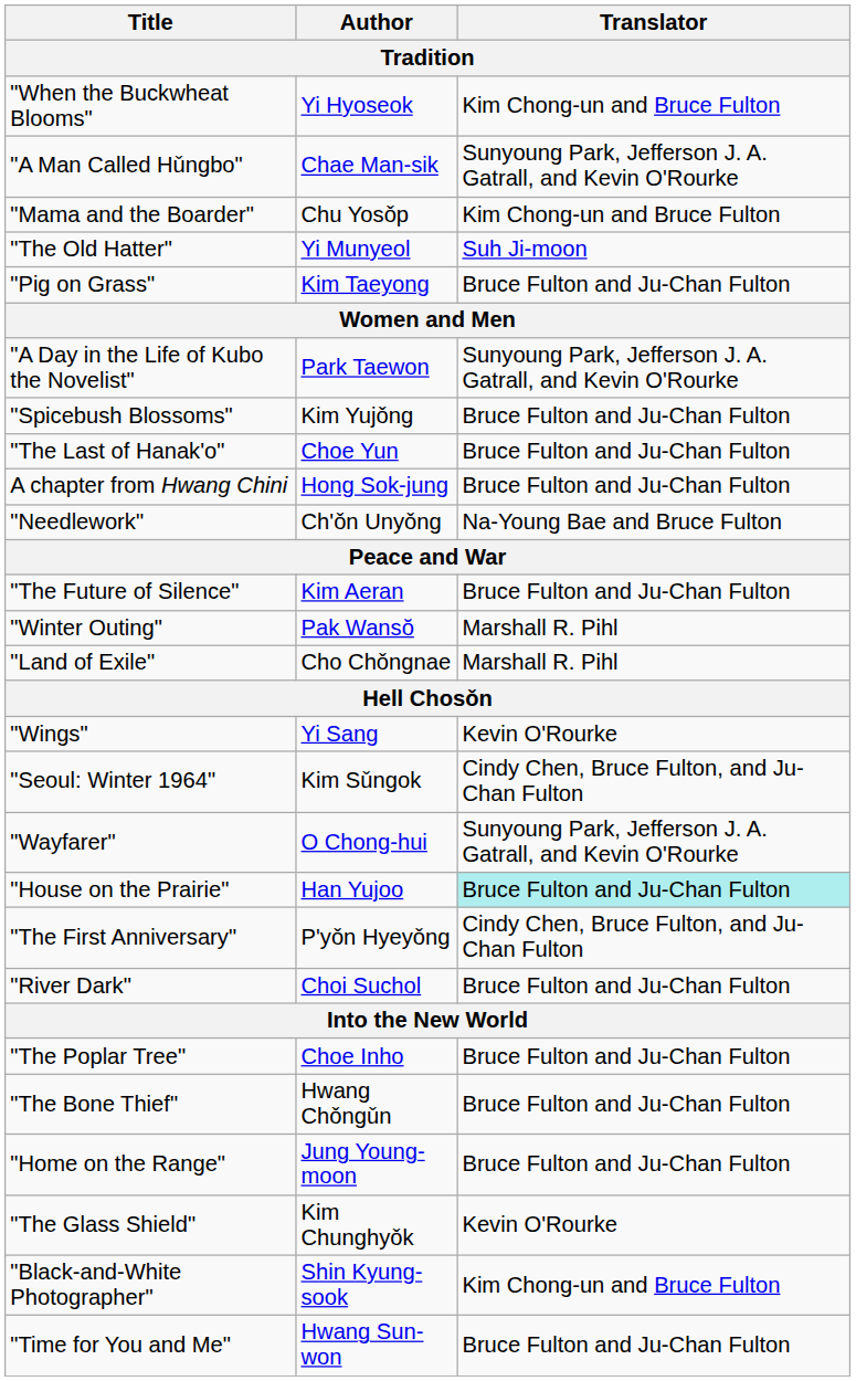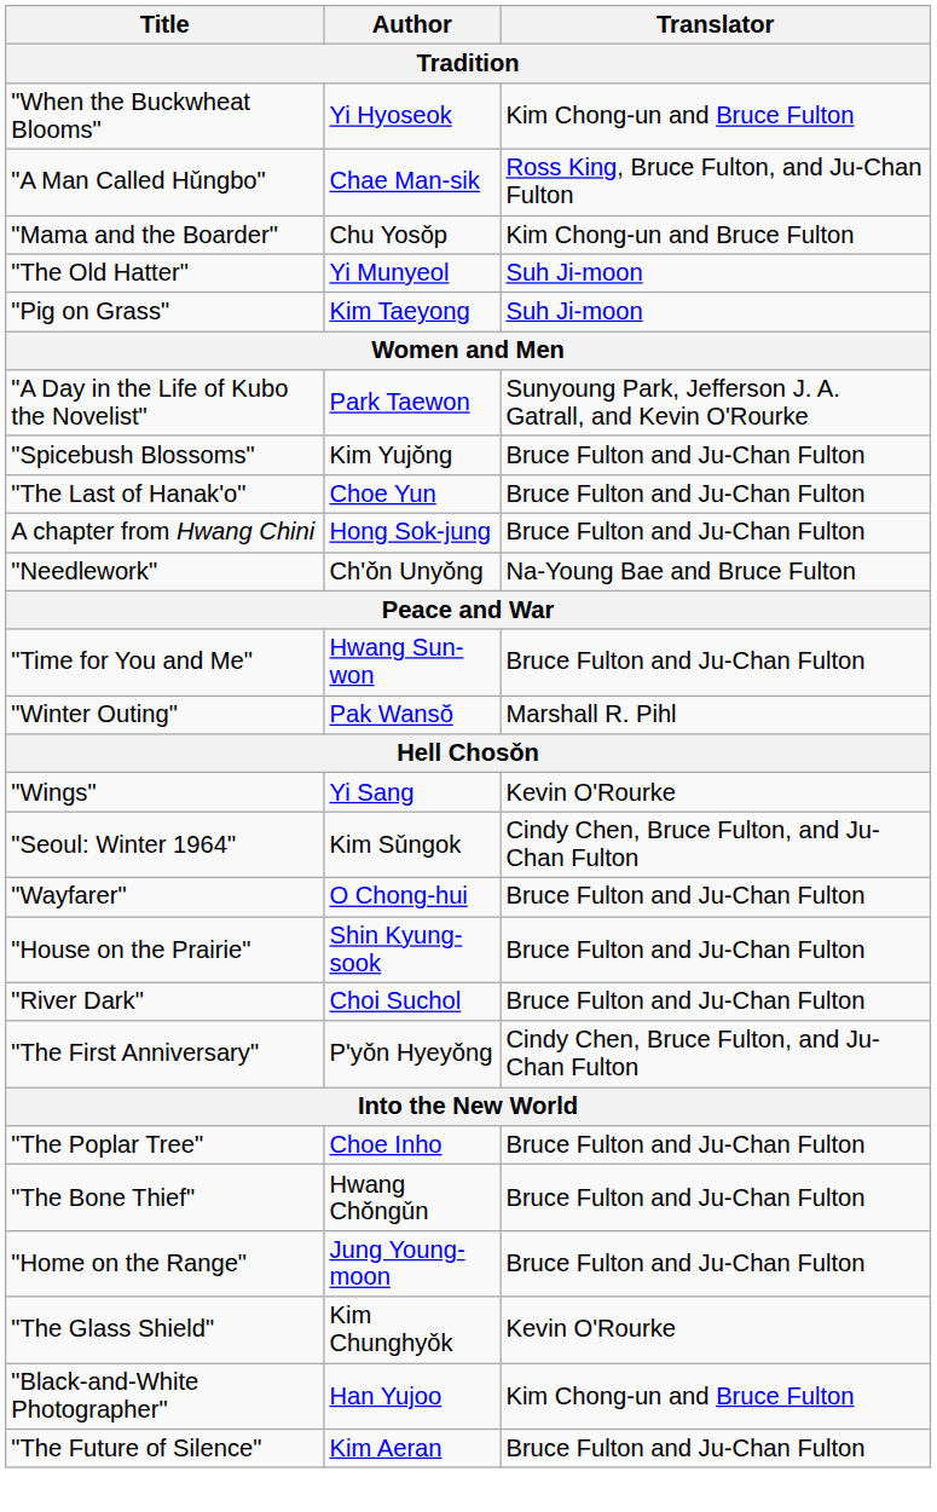 <table class="wikitable">
 <tr>
 <th>Title</th>
 <th>Author</th>
 <th>Translator</th>
 </tr>
 <tr>
 <th colspan="3">Tradition</th>
 </tr>
 <tr>
 <td>"When the Buckwheat Blooms"</td>
 <td><a href='#'>Yi Hyoseok</a></td>
 <td>Kim Chong-un and <a href='#'>Bruce Fulton</a></td>
 </tr>
 <tr>
 <td>"A Man Called Hǔngbo"</td>
 <td><a href='#'>Chae Man-sik</a></td>
-<td>Sunyoung Park, Jefferson J. A. Gatrall, and Kevin O'Rourke</td>
+<td><a href='#'>Ross King</a>, Bruce Fulton, and Ju-Chan Fulton</td>
 </tr>
 <tr>
 <td>"Mama and the Boarder"</td>
 <td>Chu Yosǒp</td>
 <td>Kim Chong-un and Bruce Fulton</td>
 </tr>
 <tr>
 <td>"The Old Hatter"</td>
 <td><a href='#'>Yi Munyeol</a></td>
 <td><a href='#'>Suh Ji-moon</a></td>
 </tr>
 <tr>
 <td>"Pig on Grass"</td>
 <td><a href='#'>Kim Taeyong</a></td>
-<td>Bruce Fulton and Ju-Chan Fulton</td>
+<td><a href='#'>Suh Ji-moon</a></td>
 </tr>
 <tr>
 <th colspan="3">Women and Men</th>
 </tr>
 <tr>
 <td>"A Day in the Life of Kubo the Novelist"</td>
 <td><a href='#'>Park Taewon</a></td>
 <td>Sunyoung Park, Jefferson J. A. Gatrall, and Kevin O'Rourke</td>
 </tr>
 <tr>
 <td>"Spicebush Blossoms"</td>
 <td>Kim Yujǒng</td>
 <td>Bruce Fulton and Ju-Chan Fulton</td>
 </tr>
 <tr>
 <td>"The Last of Hanak'o"</td>
 <td><a href='#'>Choe Yun</a></td>
 <td>Bruce Fulton and Ju-Chan Fulton</td>
 </tr>
 <tr>
 <td>A chapter from <em>Hwang Chini</em></td>
 <td><a href='#'>Hong Sok-jung</a></td>
 <td>Bruce Fulton and Ju-Chan Fulton</td>
 </tr>
 <tr>
 <td>"Needlework"</td>
 <td>Ch'ǒn Unyǒng</td>
 <td>Na-Young Bae and Bruce Fulton</td>
 </tr>
 <tr>
 <th colspan="3">Peace and War</th>
 </tr>
 <tr>
-<td>"The Future of Silence"</td>
-<td><a href='#'>Kim Aeran</a></td>
+<td>"Time for You and Me"</td>
+<td><a href='#'>Hwang Sun-won</a></td>
 <td>Bruce Fulton and Ju-Chan Fulton</td>
 </tr>
 <tr>
 <td>"Winter Outing"</td>
 <td><a href='#'>Pak Wansŏ</a></td>
-<td>Marshall R. Pihl</td>
-</tr>
-<tr>
-<td>"Land of Exile"</td>
-<td>Cho Chǒngnae</td>
 <td>Marshall R. Pihl</td>
 </tr>
 <tr>
 <th colspan="3"><strong>Hell Chosǒn</strong></th>
 </tr>
 <tr>
 <td>"Wings"</td>
 <td><a href='#'>Yi Sang</a></td>
 <td>Kevin O'Rourke</td>
 </tr>
 <tr>
 <td>"Seoul: Winter 1964"</td>
 <td>Kim Sǔngok</td>
 <td>Cindy Chen, Bruce Fulton, and Ju-Chan Fulton</td>
 </tr>
 <tr>
 <td>"Wayfarer"</td>
 <td><a href='#'>O Chong-hui</a></td>
-<td>Sunyoung Park, Jefferson J. A. Gatrall, and Kevin O'Rourke</td>
+<td>Bruce Fulton and Ju-Chan Fulton</td>
 </tr>
 <tr>
 <td>"House on the Prairie"</td>
-<td><a href='#'>Han Yujoo</a></td>
-<td style="background: paleturquoise;">Bruce Fulton and Ju-Chan Fulton</td>
+<td><a href='#'>Shin Kyung-sook</a></td>
+<td>Bruce Fulton and Ju-Chan Fulton</td>
+</tr>
+<tr>
+<td>"River Dark"</td>
+<td><a href='#'>Choi Suchol</a></td>
+<td>Bruce Fulton and Ju-Chan Fulton</td>
 </tr>
 <tr>
 <td>"The First Anniversary"</td>
 <td>P'yǒn Hyeyǒng</td>
 <td>Cindy Chen, Bruce Fulton, and Ju-Chan Fulton</td>
-</tr>
-<tr>
-<td>"River Dark"</td>
-<td><a href='#'>Choi Suchol</a></td>
-<td>Bruce Fulton and Ju-Chan Fulton</td>
 </tr>
 <tr>
 <th colspan="3">Into the New World</th>
 </tr>
 <tr>
 <td>"The Poplar Tree"</td>
 <td><a href='#'>Choe Inho</a></td>
 <td>Bruce Fulton and Ju-Chan Fulton</td>
 </tr>
 <tr>
 <td>"The Bone Thief"</td>
 <td>Hwang Chǒngǔn</td>
 <td>Bruce Fulton and Ju-Chan Fulton</td>
 </tr>
 <tr>
 <td>"Home on the Range"</td>
 <td><a href='#'>Jung Young-moon</a></td>
 <td>Bruce Fulton and Ju-Chan Fulton</td>
 </tr>
 <tr>
 <td>"The Glass Shield"</td>
 <td>Kim Chunghyǒk</td>
 <td>Kevin O'Rourke</td>
 </tr>
 <tr>
 <td>"Black-and-White Photographer"</td>
-<td><a href='#'>Shin Kyung-sook</a></td>
+<td><a href='#'>Han Yujoo</a></td>
 <td>Kim Chong-un and <a href='#'>Bruce Fulton</a></td>
 </tr>
 <tr>
-<td>"Time for You and Me"</td>
-<td><a href='#'>Hwang Sun-won</a></td>
+<td>"The Future of Silence"</td>
+<td><a href='#'>Kim Aeran</a></td>
 <td>Bruce Fulton and Ju-Chan Fulton</td>
 </tr>
 </table>
